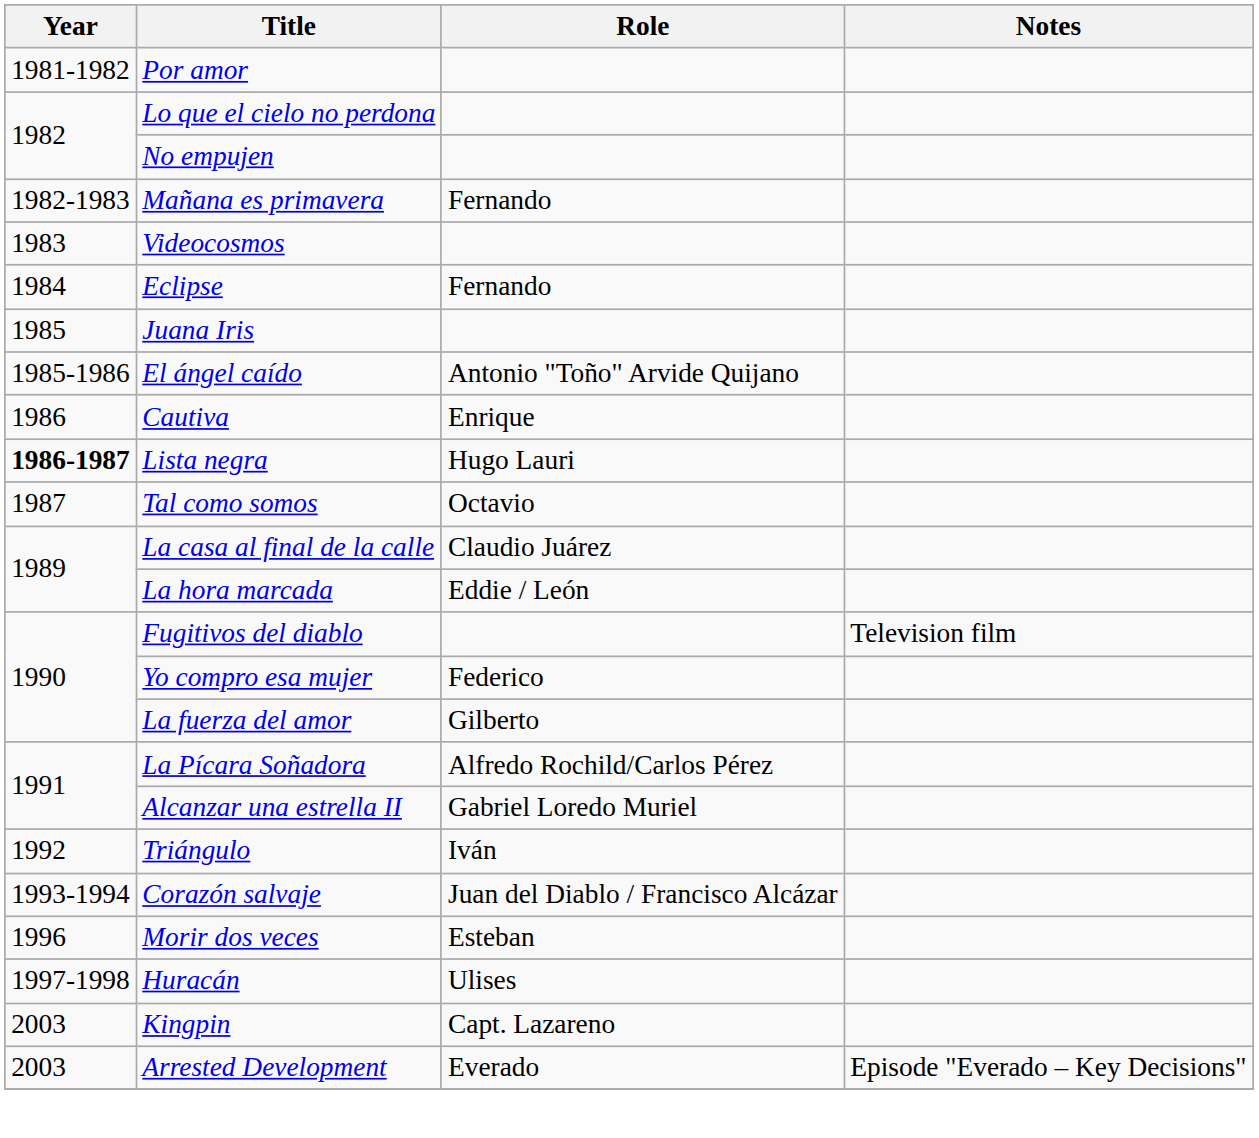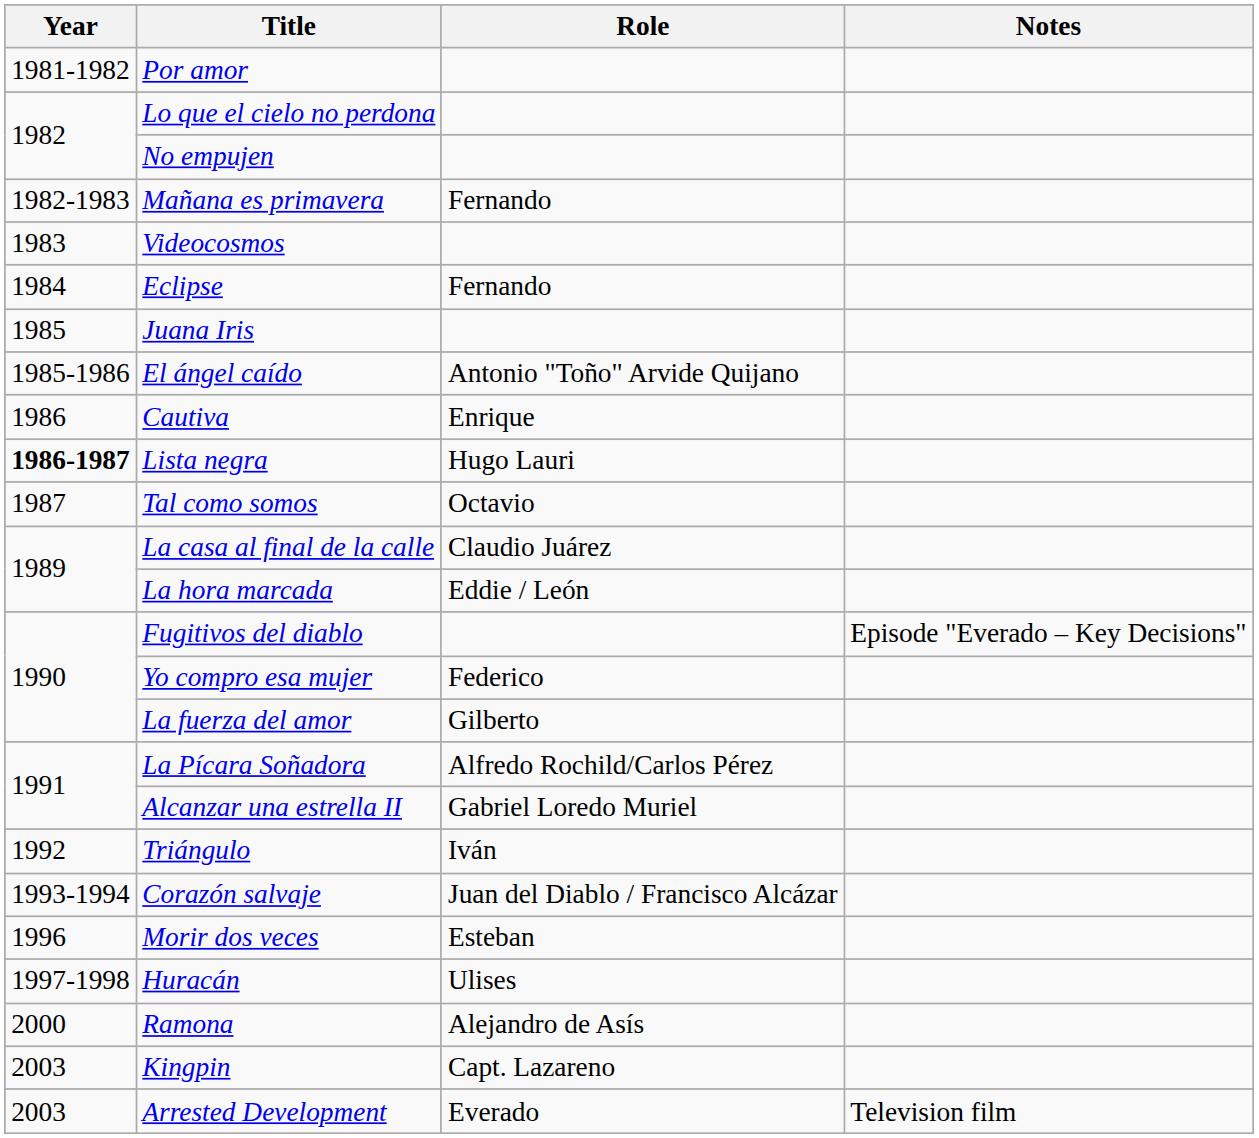 <table class="wikitable sortable">
 <tr>
 <th scope="col">Year</th>
 <th scope="col">Title</th>
 <th scope="col">Role</th>
 <th scope="col">Notes</th>
 </tr>
 <tr>
 <td>1981-1982</td>
 <td><em><a href='#'>Por amor</a></em></td>
 <td></td>
 <td></td>
 </tr>
 <tr>
 <td rowspan="2">1982</td>
 <td><em><a href='#'>Lo que el cielo no perdona</a></em></td>
 <td></td>
 <td></td>
 </tr>
 <tr>
 <td><em><a href='#'>No empujen</a></em></td>
 <td></td>
 <td></td>
 </tr>
 <tr>
 <td>1982-1983</td>
 <td><em><a href='#'>Mañana es primavera</a></em></td>
 <td>Fernando</td>
 <td></td>
 </tr>
 <tr>
 <td>1983</td>
 <td><em><a href='#'>Videocosmos</a></em></td>
 <td></td>
 <td></td>
 </tr>
 <tr>
 <td>1984</td>
 <td><em><a href='#'>Eclipse</a></em></td>
 <td>Fernando</td>
 <td></td>
 </tr>
 <tr>
 <td>1985</td>
 <td><em><a href='#'>Juana Iris</a></em></td>
 <td></td>
 <td></td>
 </tr>
 <tr>
 <td>1985-1986</td>
 <td><em><a href='#'>El ángel caído</a></em></td>
 <td>Antonio "Toño" Arvide Quijano</td>
 <td></td>
 </tr>
 <tr>
 <td>1986</td>
 <td><em><a href='#'>Cautiva</a></em></td>
 <td>Enrique</td>
 <td></td>
 </tr>
 <tr>
 <td><strong>1986-1987</strong></td>
 <td><em><a href='#'>Lista negra</a></em></td>
 <td>Hugo Lauri</td>
 <td></td>
 </tr>
 <tr>
 <td>1987</td>
 <td><em><a href='#'>Tal como somos</a></em></td>
 <td>Octavio</td>
 <td></td>
 </tr>
 <tr>
 <td rowspan="2">1989</td>
 <td><em><a href='#'>La casa al final de la calle</a></em></td>
 <td>Claudio Juárez</td>
 <td></td>
 </tr>
 <tr>
 <td><em><a href='#'>La hora marcada</a></em></td>
 <td>Eddie / León</td>
 <td></td>
 </tr>
 <tr>
 <td rowspan="3">1990</td>
 <td><em><a href='#'>Fugitivos del diablo</a></em></td>
 <td></td>
-<td>Television film</td>
+<td>Episode "Everado – Key Decisions"</td>
 </tr>
 <tr>
 <td><em><a href='#'>Yo compro esa mujer</a></em></td>
 <td>Federico</td>
 <td></td>
 </tr>
 <tr>
 <td><em><a href='#'>La fuerza del amor</a></em></td>
 <td>Gilberto</td>
 <td></td>
 </tr>
 <tr>
 <td rowspan="2">1991</td>
 <td><em><a href='#'>La Pícara Soñadora</a></em></td>
 <td>Alfredo Rochild/Carlos Pérez</td>
 <td></td>
 </tr>
 <tr>
 <td><em><a href='#'>Alcanzar una estrella II</a></em></td>
 <td>Gabriel Loredo Muriel</td>
 <td></td>
 </tr>
 <tr>
 <td>1992</td>
 <td><em><a href='#'>Triángulo</a></em></td>
 <td>Iván</td>
 <td></td>
 </tr>
 <tr>
 <td>1993-1994</td>
 <td><em><a href='#'>Corazón salvaje</a></em></td>
 <td>Juan del Diablo / Francisco Alcázar</td>
 <td></td>
 </tr>
 <tr>
 <td>1996</td>
 <td><em><a href='#'>Morir dos veces</a></em></td>
 <td>Esteban</td>
 <td></td>
 </tr>
 <tr>
 <td>1997-1998</td>
 <td><em><a href='#'>Huracán</a></em></td>
 <td>Ulises</td>
 <td></td>
 </tr>
 <tr>
+<td>2000</td>
+<td><em><a href='#'>Ramona</a></em></td>
+<td>Alejandro de Asís</td>
+<td></td>
+</tr>
+<tr>
 <td>2003</td>
 <td><em><a href='#'>Kingpin</a></em></td>
 <td>Capt. Lazareno</td>
 <td></td>
 </tr>
 <tr>
 <td>2003</td>
 <td><em><a href='#'>Arrested Development</a></em></td>
 <td>Everado</td>
-<td>Episode "Everado – Key Decisions"</td>
+<td>Television film</td>
 </tr>
 <tr>
 </tr>
 </table>
